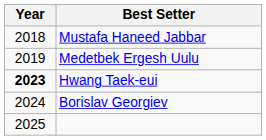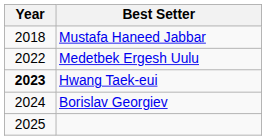 <table class="wikitable" style="width: 300px;">
 <tr>
 <th style="width: 20%;">Year</th>
 <th style="width: 80%;">Best Setter</th>
 </tr>
 <tr>
 <td align=center>2018</td>
 <td> <a href='#'>Mustafa Haneed Jabbar</a></td>
 </tr>
 <tr>
-<td align=center>2019</td>
+<td align=center>2022</td>
 <td> <a href='#'>Medetbek Ergesh Uulu</a></td>
 </tr>
 <tr>
 <td align=center><strong>2023</strong></td>
 <td> <a href='#'>Hwang Taek-eui</a></td>
 </tr>
 <tr>
 <td align=center>2024</td>
 <td> <a href='#'>Borislav Georgiev</a></td>
 </tr>
 <tr>
 <td align=center>2025</td>
 <td></td>
 </tr>
 </table>
